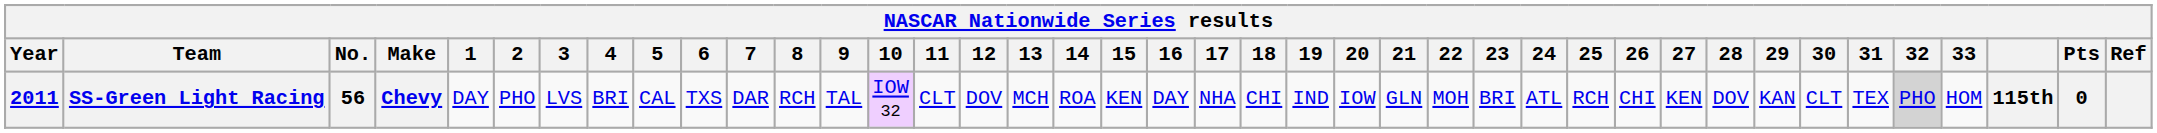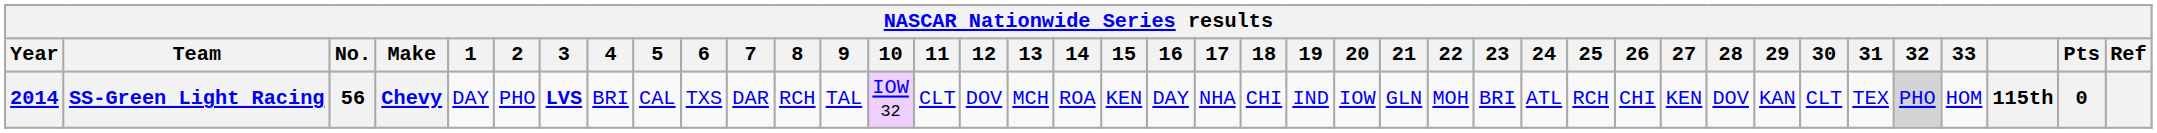 <table class="wikitable" style="text-align:center; font-size:75%">
 <tr>
 <th colspan=45><a href='#'>NASCAR Nationwide Series</a> results</th>
 </tr>
 <tr>
 <th>Year</th>
 <th>Team</th>
 <th>No.</th>
 <th>Make</th>
 <th>1</th>
 <th>2</th>
 <th>3</th>
 <th>4</th>
 <th>5</th>
 <th>6</th>
 <th>7</th>
 <th>8</th>
 <th>9</th>
 <th>10</th>
 <th>11</th>
 <th>12</th>
 <th>13</th>
 <th>14</th>
 <th>15</th>
 <th>16</th>
 <th>17</th>
 <th>18</th>
 <th>19</th>
 <th>20</th>
 <th>21</th>
 <th>22</th>
 <th>23</th>
 <th>24</th>
 <th>25</th>
 <th>26</th>
 <th>27</th>
 <th>28</th>
 <th>29</th>
 <th>30</th>
 <th>31</th>
 <th>32</th>
 <th>33</th>
 <th></th>
 <th>Pts</th>
 <th>Ref</th>
 </tr>
 <tr>
-<th><a href='#'>2011</a></th>
+<th><a href='#'>2014</a></th>
 <th><a href='#'>SS-Green Light Racing</a></th>
 <th>56</th>
 <th><a href='#'>Chevy</a></th>
 <td><a href='#'>DAY</a></td>
 <td><a href='#'>PHO</a></td>
-<td><a href='#'>LVS</a></td>
+<td><strong><a href='#'>LVS</a></strong></td>
 <td><a href='#'>BRI</a></td>
 <td><a href='#'>CAL</a></td>
 <td><a href='#'>TXS</a></td>
 <td><a href='#'>DAR</a></td>
 <td><a href='#'>RCH</a></td>
 <td><a href='#'>TAL</a></td>
 <td style="background:#EFCFFF;"><a href='#'>IOW</a><br><small>32</small></td>
 <td><a href='#'>CLT</a></td>
 <td><a href='#'>DOV</a></td>
 <td><a href='#'>MCH</a></td>
 <td><a href='#'>ROA</a></td>
 <td><a href='#'>KEN</a></td>
 <td><a href='#'>DAY</a></td>
 <td><a href='#'>NHA</a></td>
 <td><a href='#'>CHI</a></td>
 <td><a href='#'>IND</a></td>
 <td><a href='#'>IOW</a></td>
 <td><a href='#'>GLN</a></td>
 <td><a href='#'>MOH</a></td>
 <td><a href='#'>BRI</a></td>
 <td><a href='#'>ATL</a></td>
 <td><a href='#'>RCH</a></td>
 <td><a href='#'>CHI</a></td>
 <td><a href='#'>KEN</a></td>
 <td><a href='#'>DOV</a></td>
 <td><a href='#'>KAN</a></td>
 <td><a href='#'>CLT</a></td>
 <td><a href='#'>TEX</a></td>
 <td style="background: lightgrey;"><a href='#'>PHO</a></td>
 <td><a href='#'>HOM</a></td>
 <th>115th</th>
 <th>0</th>
 <th></th>
 </tr>
 </table>
